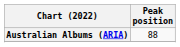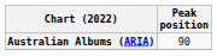 <table class="wikitable sortable plainrowheaders" style="text-align:center">
 <tr>
 <th scope="col">Chart (2022)</th>
 <th scope="col">Peak<br>position</th>
 </tr>
 <tr>
 <th scope="row">Australian Albums (<a href='#'>ARIA</a>)</th>
-<td>88</td>
+<td>90</td>
 </tr>
 <tr>
 </tr>
 <tr>
 </tr>
 <tr>
 </tr>
 <tr>
 </tr>
 <tr>
 </tr>
 <tr>
 </tr>
 <tr>
 </tr>
 <tr>
 </tr>
 <tr>
 </tr>
 <tr>
 </tr>
 <tr>
 </tr>
 </table>
